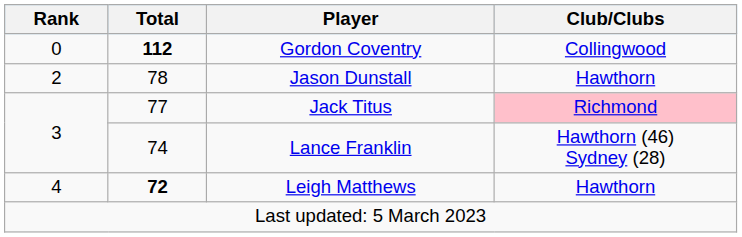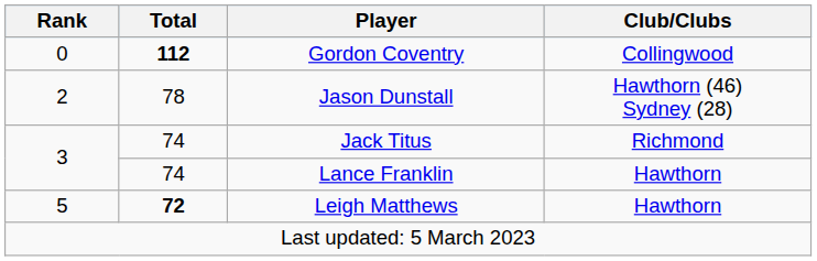 <table class="wikitable" style="text-align:center; width:50%;">
 <tr style="background:#87cefa;">
 <th>Rank</th>
 <th>Total</th>
 <th>Player</th>
 <th>Club/Clubs</th>
 </tr>
 <tr>
 <td>0</td>
 <td><strong>112</strong></td>
 <td><a href='#'>Gordon Coventry</a></td>
 <td><a href='#'>Collingwood</a></td>
 </tr>
 <tr>
 <td>2</td>
 <td>78</td>
 <td><a href='#'>Jason Dunstall</a></td>
-<td><a href='#'>Hawthorn</a></td>
+<td><a href='#'>Hawthorn</a> (46) <br><a href='#'>Sydney</a> (28)</td>
 </tr>
 <tr>
 <td rowspan="2">3</td>
-<td>77</td>
+<td>74</td>
 <td><a href='#'>Jack Titus</a></td>
-<td style="background: pink;"><a href='#'>Richmond</a></td>
+<td><a href='#'>Richmond</a></td>
 </tr>
 <tr>
 <td>74</td>
 <td><a href='#'>Lance Franklin</a></td>
-<td><a href='#'>Hawthorn</a> (46) <br><a href='#'>Sydney</a> (28)</td>
+<td><a href='#'>Hawthorn</a></td>
 </tr>
 <tr>
-<td>4</td>
+<td>5</td>
 <td><strong>72</strong></td>
 <td><a href='#'>Leigh Matthews</a></td>
 <td><a href='#'>Hawthorn</a></td>
 </tr>
 <tr>
 <td colspan=7>Last updated: 5 March 2023</td>
 </tr>
 </table>
